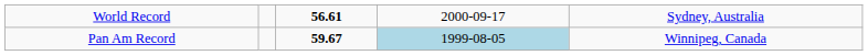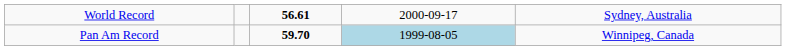 <table class="wikitable" style=" text-align:center; font-size:95%;" width="75%">
 <tr>
 <td><a href='#'>World Record</a></td>
 <td></td>
 <td><strong>56.61</strong></td>
 <td>2000-09-17</td>
 <td> <a href='#'>Sydney, Australia</a></td>
 </tr>
 <tr>
 <td><a href='#'>Pan Am Record</a></td>
 <td></td>
-<td><strong>59.67</strong></td>
+<td><strong>59.70</strong></td>
 <td style="background: lightblue;">1999-08-05</td>
 <td> <a href='#'>Winnipeg, Canada</a></td>
 </tr>
 </table>
